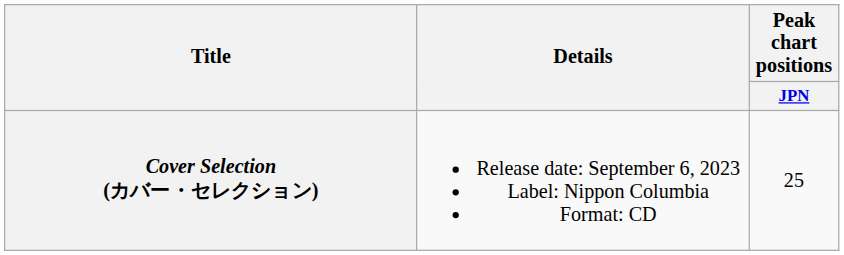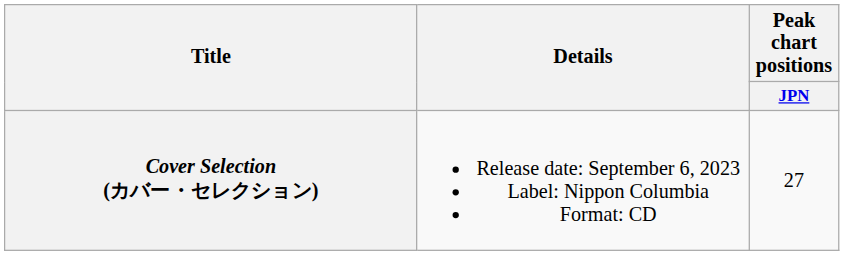 <table class="wikitable plainrowheaders" style="text-align:center">
 <tr>
 <th scope="col" rowspan="2" style="width:20em;">Title</th>
 <th scope="col" rowspan="2" style="width:16em;">Details</th>
 <th scope="col" colspan="1" style="width:4em;">Peak chart positions</th>
 </tr>
 <tr style="font-size:smaller;">
 <th scope="col" style="width:3em;"><a href='#'>JPN</a><br></th>
 </tr>
 <tr>
 <th scope="row"><em>Cover Selection</em><br>(カバー・セレクション)</th>
 <td><br><ul><li>Release date: September 6, 2023</li><li>Label: Nippon Columbia</li><li>Format: CD</li></ul></td>
-<td>25</td>
+<td>27</td>
 </tr>
 </table>
